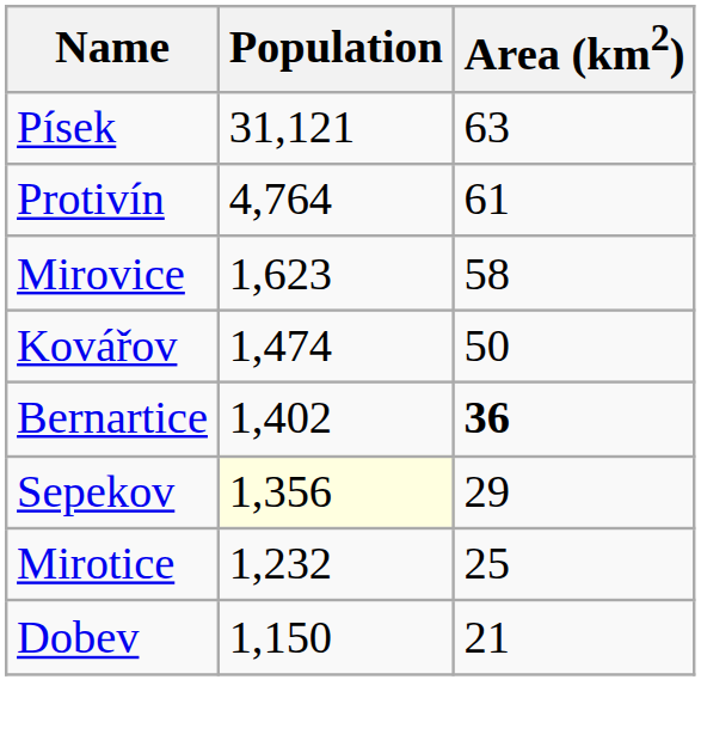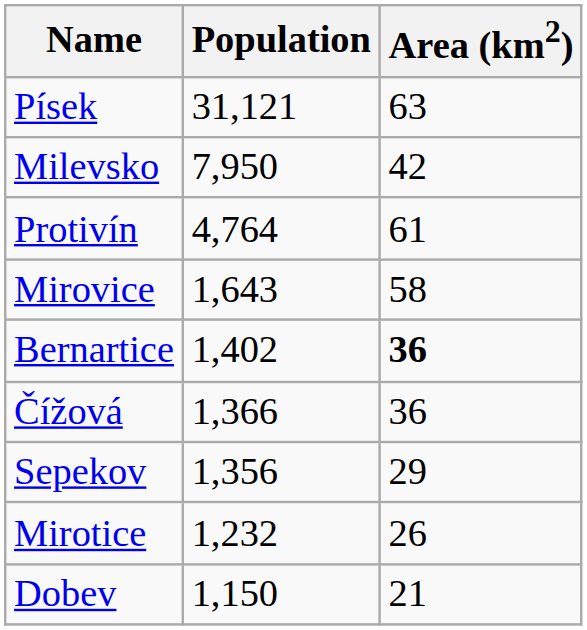 <table class="wikitable sortable">
 <tr>
 <th>Name</th>
 <th>Population</th>
 <th>Area (km<sup>2</sup>)</th>
 </tr>
 <tr>
 <td><a href='#'>Písek</a></td>
 <td>31,121</td>
 <td>63</td>
 </tr>
 <tr>
+<td><a href='#'>Milevsko</a></td>
+<td>7,950</td>
+<td>42</td>
+</tr>
+<tr>
 <td><a href='#'>Protivín</a></td>
 <td>4,764</td>
 <td>61</td>
 </tr>
 <tr>
 <td><a href='#'>Mirovice</a></td>
-<td>1,623</td>
+<td>1,643</td>
 <td>58</td>
-</tr>
-<tr>
-<td><a href='#'>Kovářov</a></td>
-<td>1,474</td>
-<td>50</td>
 </tr>
 <tr>
 <td><a href='#'>Bernartice</a></td>
 <td>1,402</td>
 <td><strong>36</strong></td>
 </tr>
 <tr>
+<td><a href='#'>Čížová</a></td>
+<td>1,366</td>
+<td>36</td>
+</tr>
+<tr>
 <td><a href='#'>Sepekov</a></td>
-<td style="background: lightyellow;">1,356</td>
+<td>1,356</td>
 <td>29</td>
 </tr>
 <tr>
 <td><a href='#'>Mirotice</a></td>
 <td>1,232</td>
-<td>25</td>
+<td>26</td>
 </tr>
 <tr>
 <td><a href='#'>Dobev</a></td>
 <td>1,150</td>
 <td>21</td>
 </tr>
 </table>
